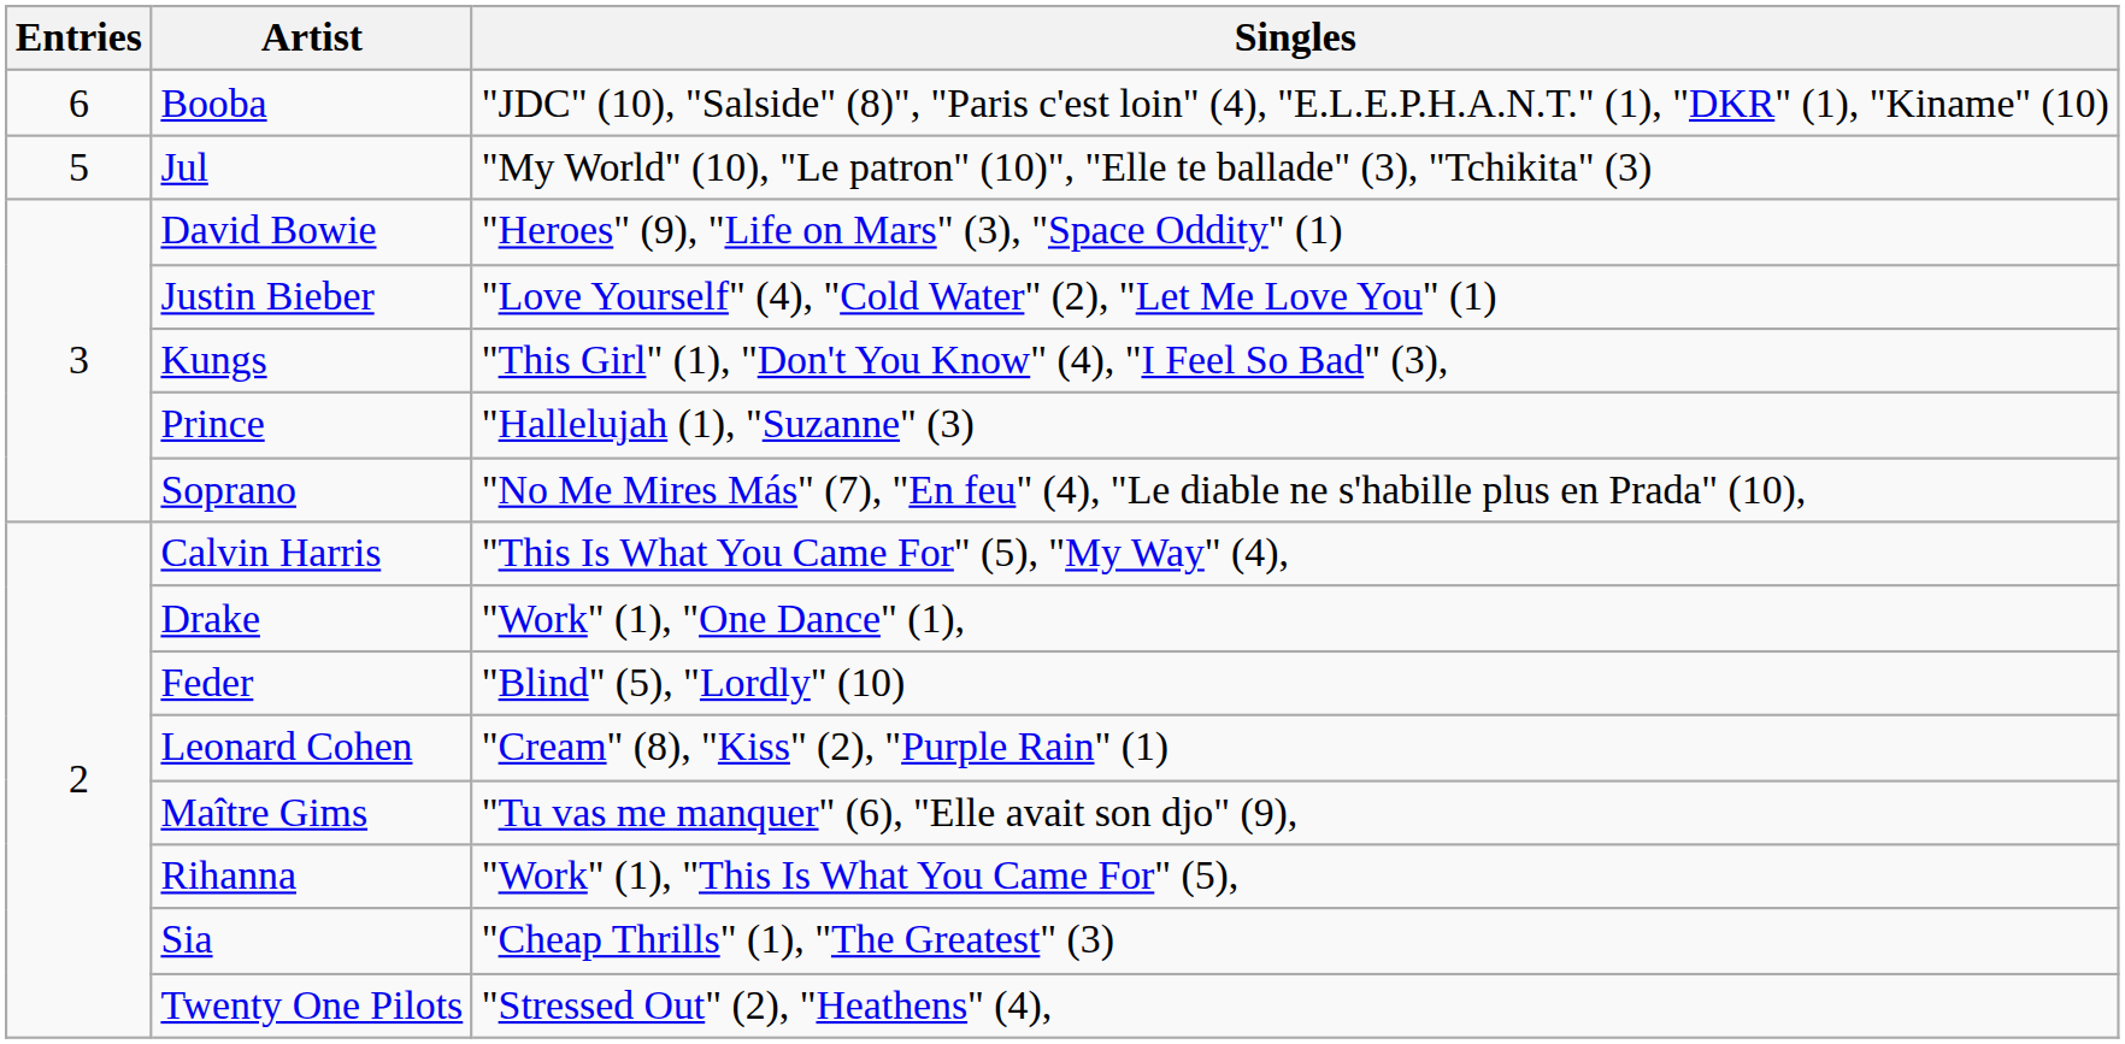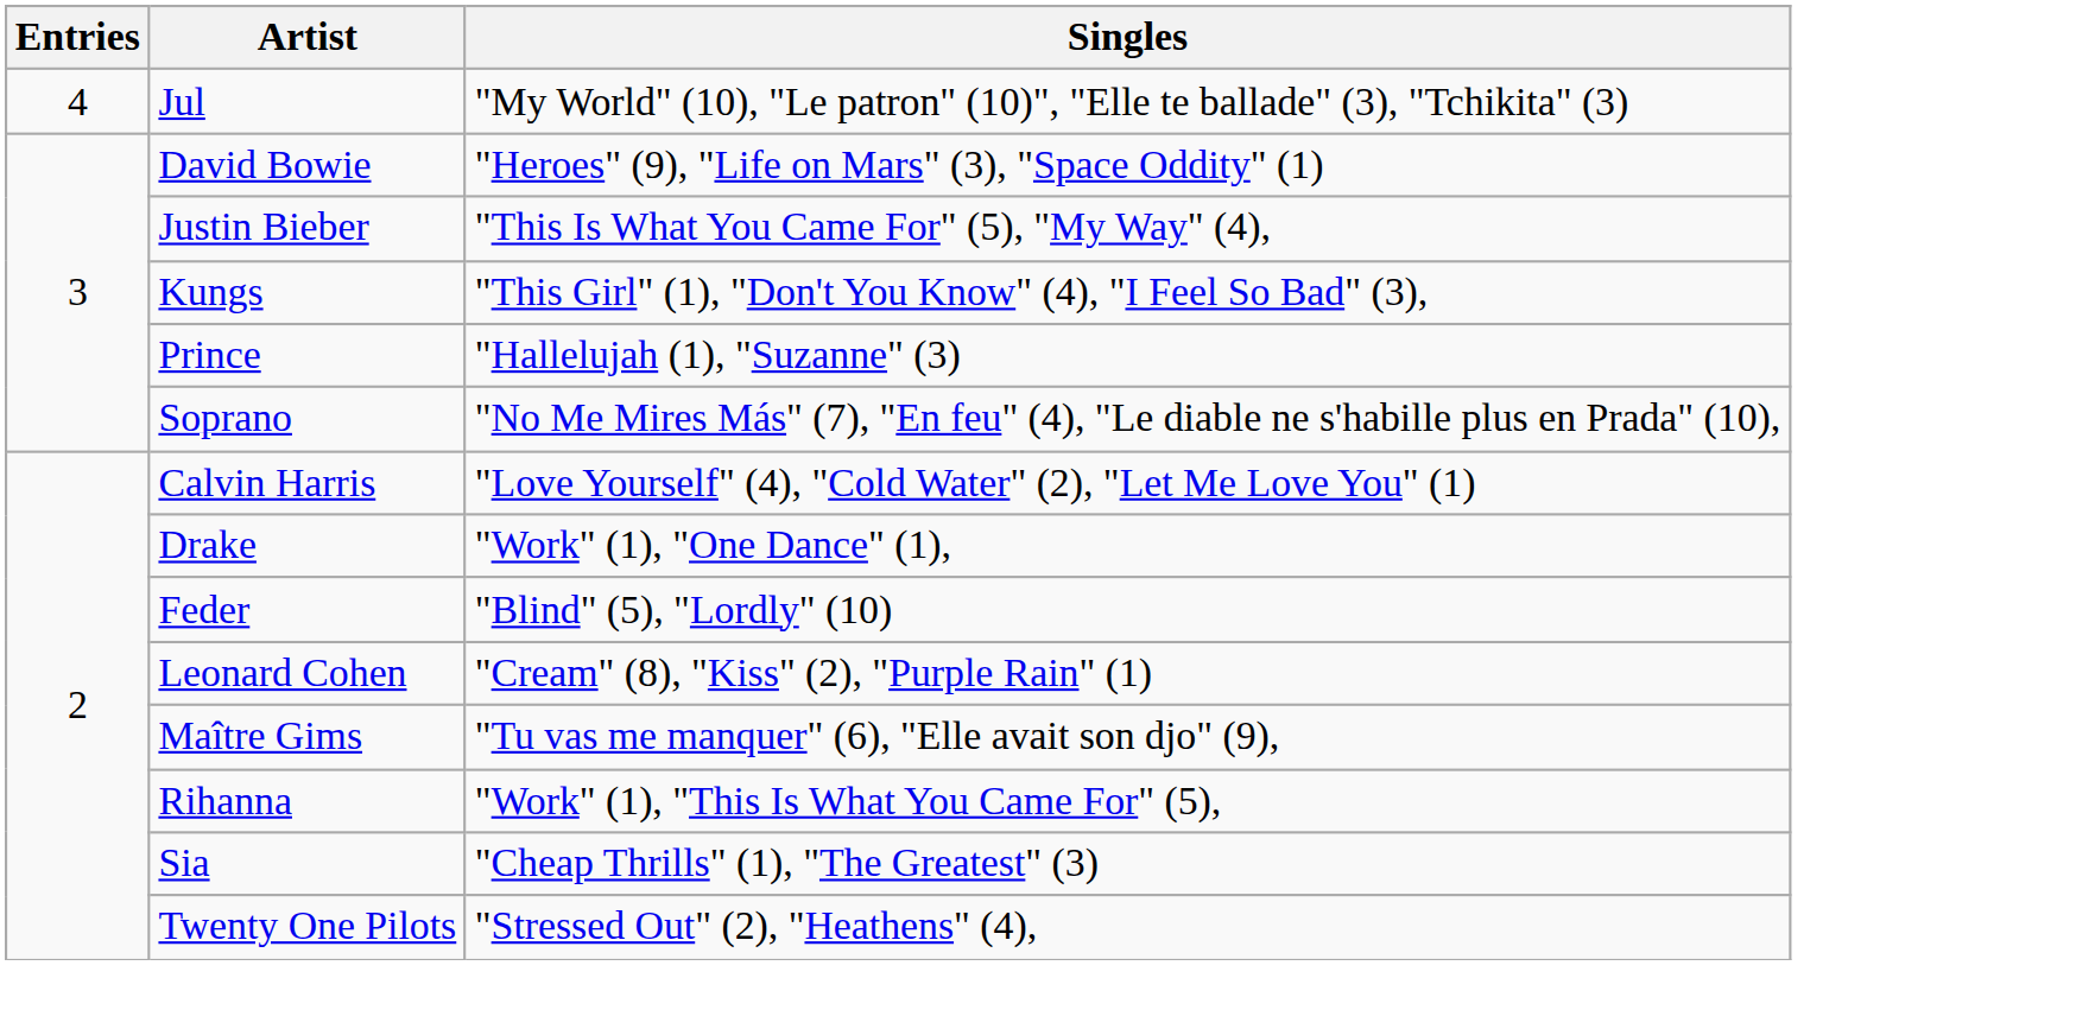 <table class="wikitable">
 <tr>
 <th>Entries</th>
 <th>Artist</th>
 <th>Singles</th>
 </tr>
 <tr>
-<td style="text-align: center;">6</td>
-<td><a href='#'>Booba</a></td>
-<td>"JDC" (10), "Salside" (8)", "Paris c'est loin" (4), "E.L.E.P.H.A.N.T." (1), "<a href='#'>DKR</a>" (1), "Kiname" (10)</td>
-</tr>
-<tr>
-<td style="text-align: center;">5</td>
+<td style="text-align: center;">4</td>
 <td><a href='#'>Jul</a></td>
 <td>"My World" (10), "Le patron" (10)", "Elle te ballade" (3), "Tchikita" (3)</td>
 </tr>
 <tr>
 <td rowspan="5" style="text-align: center;">3</td>
 <td><a href='#'>David Bowie</a></td>
 <td>"<a href='#'>Heroes</a>" (9), "<a href='#'>Life on Mars</a>" (3), "<a href='#'>Space Oddity</a>" (1)</td>
 </tr>
 <tr>
 <td><a href='#'>Justin Bieber</a></td>
-<td>"<a href='#'>Love Yourself</a>" (4), "<a href='#'>Cold Water</a>" (2), "<a href='#'>Let Me Love You</a>" (1)</td>
+<td>"<a href='#'>This Is What You Came For</a>" (5), "<a href='#'>My Way</a>" (4),</td>
 </tr>
 <tr>
 <td><a href='#'>Kungs</a></td>
 <td>"<a href='#'>This Girl</a>" (1), "<a href='#'>Don't You Know</a>" (4), "<a href='#'>I Feel So Bad</a>" (3),</td>
 </tr>
 <tr>
 <td><a href='#'>Prince</a></td>
 <td>"<a href='#'>Hallelujah</a> (1), "<a href='#'>Suzanne</a>" (3)</td>
 </tr>
 <tr>
 <td><a href='#'>Soprano</a></td>
 <td>"<a href='#'>No Me Mires Más</a>" (7), "<a href='#'>En feu</a>" (4), "Le diable ne s'habille plus en Prada" (10),</td>
 </tr>
 <tr>
 <td rowspan="8" style="text-align: center;">2</td>
 <td><a href='#'>Calvin Harris</a></td>
-<td>"<a href='#'>This Is What You Came For</a>" (5), "<a href='#'>My Way</a>" (4),</td>
+<td>"<a href='#'>Love Yourself</a>" (4), "<a href='#'>Cold Water</a>" (2), "<a href='#'>Let Me Love You</a>" (1)</td>
 </tr>
 <tr>
 <td><a href='#'>Drake</a></td>
 <td>"<a href='#'>Work</a>" (1), "<a href='#'>One Dance</a>" (1),</td>
 </tr>
 <tr>
 <td><a href='#'>Feder</a></td>
 <td>"<a href='#'>Blind</a>" (5), "<a href='#'>Lordly</a>" (10)</td>
 </tr>
 <tr>
 <td><a href='#'>Leonard Cohen</a></td>
 <td>"<a href='#'>Cream</a>" (8), "<a href='#'>Kiss</a>" (2), "<a href='#'>Purple Rain</a>" (1)</td>
 </tr>
 <tr>
 <td><a href='#'>Maître Gims</a></td>
 <td>"<a href='#'>Tu vas me manquer</a>" (6), "Elle avait son djo" (9),</td>
 </tr>
 <tr>
 <td><a href='#'>Rihanna</a></td>
 <td>"<a href='#'>Work</a>" (1), "<a href='#'>This Is What You Came For</a>" (5),</td>
 </tr>
 <tr>
 <td><a href='#'>Sia</a></td>
 <td>"<a href='#'>Cheap Thrills</a>" (1), "<a href='#'>The Greatest</a>" (3)</td>
 </tr>
 <tr>
 <td><a href='#'>Twenty One Pilots</a></td>
 <td>"<a href='#'>Stressed Out</a>" (2), "<a href='#'>Heathens</a>" (4),</td>
 </tr>
 </table>
